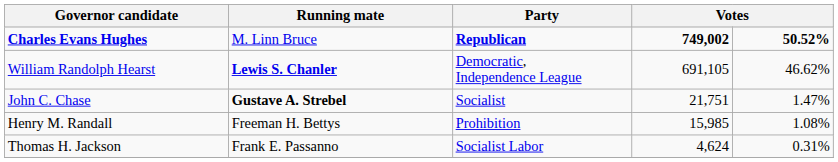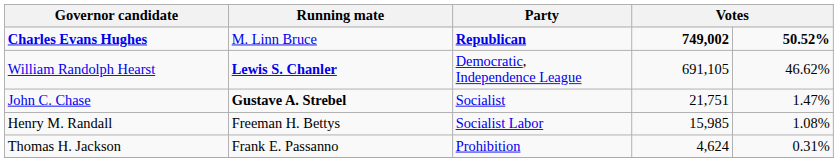 <table class=wikitable>
 <tr bgcolor=lightgrey>
 <th width="20%">Governor candidate</th>
 <th width="20%">Running mate</th>
 <th width="16%">Party</th>
 <th width="18%" colspan="2">Votes</th>
 </tr>
 <tr>
 <td><strong><a href='#'>Charles Evans Hughes</a></strong></td>
 <td><a href='#'>M. Linn Bruce</a></td>
 <td><strong><a href='#'>Republican</a></strong></td>
 <td align="right"><strong>749,002</strong></td>
 <td align="right"><strong>50.52%</strong></td>
 </tr>
 <tr>
 <td><a href='#'>William Randolph Hearst</a></td>
 <td><strong><a href='#'>Lewis S. Chanler</a></strong></td>
 <td><a href='#'>Democratic</a>, <br> <a href='#'>Independence League</a></td>
 <td align="right">691,105</td>
 <td align="right">46.62%</td>
 </tr>
 <tr>
 <td><a href='#'>John C. Chase</a></td>
 <td><strong>Gustave A. Strebel</strong></td>
 <td><a href='#'>Socialist</a></td>
 <td align="right">21,751</td>
 <td align="right">1.47%</td>
 </tr>
 <tr>
 <td>Henry M. Randall</td>
 <td>Freeman H. Bettys</td>
-<td><a href='#'>Prohibition</a></td>
+<td><a href='#'>Socialist Labor</a></td>
 <td align="right">15,985</td>
 <td align="right">1.08%</td>
 </tr>
 <tr>
 <td>Thomas H. Jackson</td>
 <td>Frank E. Passanno</td>
-<td><a href='#'>Socialist Labor</a></td>
+<td><a href='#'>Prohibition</a></td>
 <td align="right">4,624</td>
 <td align="right">0.31%</td>
 </tr>
 <tr>
 </tr>
 </table>
